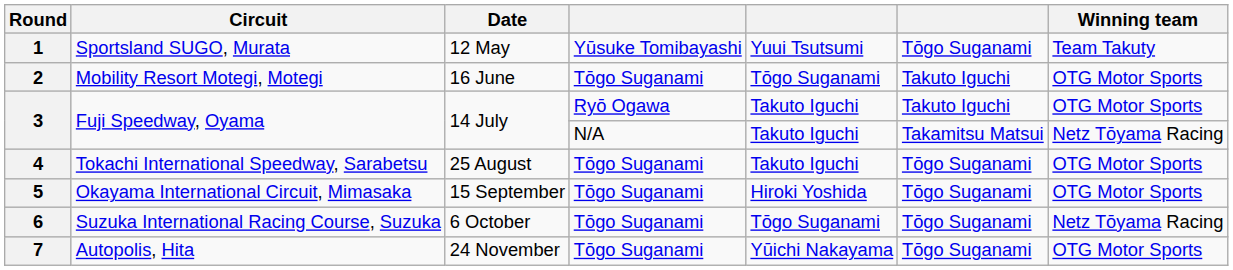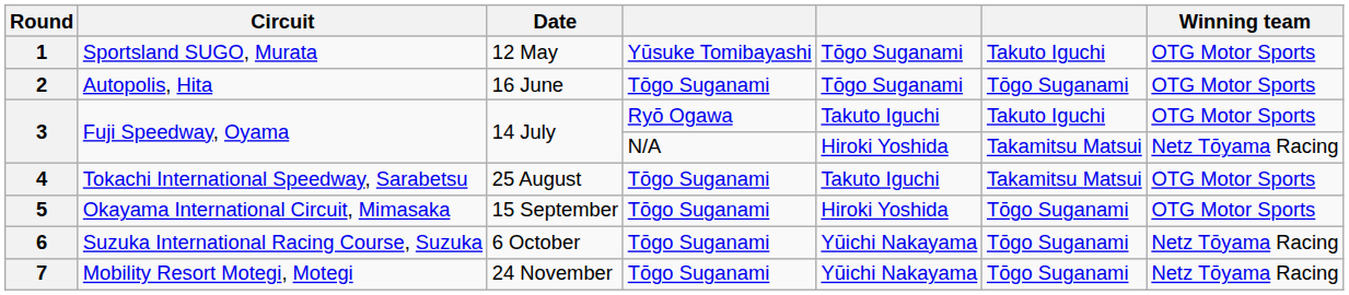 <table class="wikitable" style="font-size: 85%">
 <tr>
 <th>Round</th>
 <th>Circuit</th>
 <th>Date</th>
 <th></th>
 <th></th>
 <th></th>
 <th>Winning team</th>
 </tr>
 <tr>
 <th>1</th>
 <td> <a href='#'>Sportsland SUGO</a>, <a href='#'>Murata</a></td>
 <td>12 May</td>
 <td nowrap=""> <a href='#'>Yūsuke Tomibayashi</a></td>
-<td nowrap=""> <a href='#'>Yuui Tsutsumi</a></td>
 <td> <a href='#'>Tōgo Suganami</a></td>
-<td><a href='#'>Team Takuty</a></td>
+<td> <a href='#'>Takuto Iguchi</a></td>
+<td><a href='#'>OTG Motor Sports</a></td>
 </tr>
 <tr>
 <th>2</th>
-<td> <a href='#'>Mobility Resort Motegi</a>, <a href='#'>Motegi</a></td>
+<td> <a href='#'>Autopolis</a>, <a href='#'>Hita</a></td>
 <td>16 June</td>
 <td> <a href='#'>Tōgo Suganami</a></td>
 <td nowrap=""> <a href='#'>Tōgo Suganami</a></td>
-<td> <a href='#'>Takuto Iguchi</a></td>
+<td> <a href='#'>Tōgo Suganami</a></td>
 <td><a href='#'>OTG Motor Sports</a></td>
 </tr>
 <tr>
 <th rowspan="2">3</th>
 <td rowspan="2"> <a href='#'>Fuji Speedway</a>, <a href='#'>Oyama</a></td>
 <td rowspan="2">14 July</td>
 <td> <a href='#'>Ryō Ogawa</a></td>
 <td> <a href='#'>Takuto Iguchi</a></td>
 <td> <a href='#'>Takuto Iguchi</a></td>
 <td><a href='#'>OTG Motor Sports</a></td>
 </tr>
 <tr>
 <td>N/A</td>
-<td> <a href='#'>Takuto Iguchi</a></td>
+<td> <a href='#'>Hiroki Yoshida</a></td>
 <td nowrap=""> <a href='#'>Takamitsu Matsui</a></td>
 <td nowrap=""><a href='#'>Netz Tōyama</a> Racing</td>
 </tr>
 <tr>
 <th>4</th>
 <td> <a href='#'>Tokachi International Speedway</a>, <a href='#'>Sarabetsu</a></td>
 <td>25 August</td>
 <td> <a href='#'>Tōgo Suganami</a></td>
 <td> <a href='#'>Takuto Iguchi</a></td>
-<td> <a href='#'>Tōgo Suganami</a></td>
+<td nowrap=""> <a href='#'>Takamitsu Matsui</a></td>
 <td><a href='#'>OTG Motor Sports</a></td>
 </tr>
 <tr>
 <th>5</th>
 <td> <a href='#'>Okayama International Circuit</a>, <a href='#'>Mimasaka</a></td>
 <td>15 September</td>
 <td nowrap=""> <a href='#'>Tōgo Suganami</a></td>
 <td> <a href='#'>Hiroki Yoshida</a></td>
 <td nowrap=""> <a href='#'>Tōgo Suganami</a></td>
 <td><a href='#'>OTG Motor Sports</a></td>
 </tr>
 <tr>
 <th>6</th>
 <td> <a href='#'>Suzuka International Racing Course</a>, <a href='#'>Suzuka</a></td>
 <td>6 October</td>
 <td> <a href='#'>Tōgo Suganami</a></td>
-<td> <a href='#'>Tōgo Suganami</a></td>
+<td nowrap=""> <a href='#'>Yūichi Nakayama</a></td>
 <td> <a href='#'>Tōgo Suganami</a></td>
 <td nowrap=""><a href='#'>Netz Tōyama</a> Racing</td>
 </tr>
 <tr>
 <th>7</th>
-<td> <a href='#'>Autopolis</a>, <a href='#'>Hita</a></td>
+<td> <a href='#'>Mobility Resort Motegi</a>, <a href='#'>Motegi</a></td>
 <td>24 November</td>
 <td> <a href='#'>Tōgo Suganami</a></td>
 <td nowrap=""> <a href='#'>Yūichi Nakayama</a></td>
 <td> <a href='#'>Tōgo Suganami</a></td>
-<td><a href='#'>OTG Motor Sports</a></td>
+<td nowrap=""><a href='#'>Netz Tōyama</a> Racing</td>
 </tr>
 </table>
